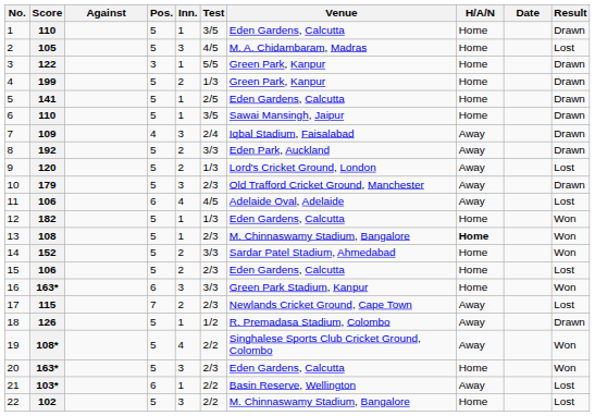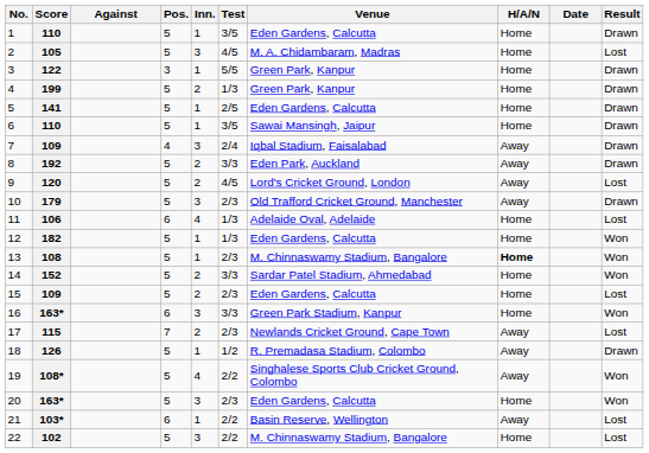 <table class="wikitable plainrowheaders sortable ">
 <tr>
 <th scope="col" style="width:30px;">No.</th>
 <th scope="col" style="width:40px;">Score</th>
 <th scope="col" style="width:120px;">Against</th>
 <th scope="col" style="width:30px;">Pos.</th>
 <th scope="col" style="width:30px;">Inn.</th>
 <th scope="col" style="width:30px;">Test</th>
 <th scope="col" style="width:350px;">Venue</th>
 <th scope="col" style="width:65px;">H/A/N</th>
 <th scope="col" style="width:65px;">Date</th>
 <th scope="col" style="width:25px;">Result</th>
 </tr>
 <tr>
 <td>1</td>
 <th scope="row"> 110</th>
 <td></td>
 <td>5</td>
 <td>1</td>
 <td>3/5</td>
 <td><a href='#'>Eden Gardens</a>, <a href='#'>Calcutta</a></td>
 <td>Home</td>
 <td></td>
 <td>Drawn</td>
 </tr>
 <tr>
 <td>2</td>
 <th scope="row"> 105</th>
 <td></td>
 <td>5</td>
 <td>3</td>
 <td>4/5</td>
 <td><a href='#'>M. A. Chidambaram</a>, <a href='#'>Madras</a></td>
 <td>Home</td>
 <td></td>
 <td>Lost</td>
 </tr>
 <tr>
 <td>3</td>
 <th scope="row"> 122</th>
 <td></td>
 <td>3</td>
 <td>1</td>
 <td>5/5</td>
 <td><a href='#'>Green Park</a>, <a href='#'>Kanpur</a></td>
 <td>Home</td>
 <td></td>
 <td>Drawn</td>
 </tr>
 <tr>
 <td>4</td>
 <th scope="row"> 199</th>
 <td></td>
 <td>5</td>
 <td>2</td>
 <td>1/3</td>
 <td><a href='#'>Green Park</a>, <a href='#'>Kanpur</a></td>
 <td>Home</td>
 <td></td>
 <td>Drawn</td>
 </tr>
 <tr>
 <td>5</td>
 <th scope="row"> 141</th>
 <td></td>
 <td>5</td>
 <td>1</td>
 <td>2/5</td>
 <td><a href='#'>Eden Gardens</a>, <a href='#'>Calcutta</a></td>
 <td>Home</td>
 <td></td>
 <td>Drawn</td>
 </tr>
 <tr>
 <td>6</td>
 <th scope="row"> 110</th>
 <td></td>
 <td>5</td>
 <td>1</td>
 <td>3/5</td>
 <td><a href='#'>Sawai Mansingh</a>, <a href='#'>Jaipur</a></td>
 <td>Home</td>
 <td></td>
 <td>Drawn</td>
 </tr>
 <tr>
 <td>7</td>
 <th scope="row"> 109</th>
 <td></td>
 <td>4</td>
 <td>3</td>
 <td>2/4</td>
 <td><a href='#'>Iqbal Stadium</a>, <a href='#'>Faisalabad</a></td>
 <td>Away</td>
 <td></td>
 <td>Drawn</td>
 </tr>
 <tr>
 <td>8</td>
 <th scope="row"> 192 </th>
 <td></td>
 <td>5</td>
 <td>2</td>
 <td>3/3</td>
 <td><a href='#'>Eden Park</a>, <a href='#'>Auckland</a></td>
 <td>Away</td>
 <td></td>
 <td>Drawn</td>
 </tr>
 <tr>
 <td>9</td>
 <th scope="row"> 120</th>
 <td></td>
 <td>5</td>
 <td>2</td>
-<td>1/3</td>
+<td>4/5</td>
 <td><a href='#'>Lord's Cricket Ground</a>, <a href='#'>London</a></td>
 <td>Away</td>
 <td></td>
 <td>Lost</td>
 </tr>
 <tr>
 <td>10</td>
 <th scope="row"> 179 </th>
 <td></td>
 <td>5</td>
 <td>3</td>
 <td>2/3</td>
 <td><a href='#'>Old Trafford Cricket Ground</a>, <a href='#'>Manchester</a></td>
 <td>Away</td>
 <td></td>
 <td>Drawn</td>
 </tr>
 <tr>
 <td>11</td>
 <th scope="row"> 106 </th>
 <td></td>
 <td>6</td>
 <td>4</td>
-<td>4/5</td>
+<td>1/3</td>
 <td><a href='#'>Adelaide Oval</a>, <a href='#'>Adelaide</a></td>
-<td>Away</td>
+<td>Home</td>
 <td></td>
 <td>Lost</td>
 </tr>
 <tr>
 <td>12</td>
 <th scope="row"> 182  </th>
 <td></td>
 <td>5</td>
 <td>1</td>
 <td>1/3</td>
 <td><a href='#'>Eden Gardens</a>, <a href='#'>Calcutta</a></td>
 <td>Home</td>
 <td></td>
 <td>Won</td>
 </tr>
 <tr>
 <td>13</td>
 <th scope="row"> 108  </th>
 <td></td>
 <td>5</td>
 <td>1</td>
 <td>2/3</td>
 <td><a href='#'>M. Chinnaswamy Stadium</a>, <a href='#'>Bangalore</a></td>
 <td><strong>Home</strong></td>
 <td></td>
 <td>Won</td>
 </tr>
 <tr>
 <td>14</td>
 <th scope="row"> 152  </th>
 <td></td>
 <td>5</td>
 <td>2</td>
 <td>3/3</td>
 <td><a href='#'>Sardar Patel Stadium</a>, <a href='#'>Ahmedabad</a></td>
 <td>Home</td>
 <td></td>
 <td>Won</td>
 </tr>
 <tr>
 <td>15</td>
-<th scope="row"> 106</th>
+<th scope="row"> 109</th>
 <td></td>
 <td>5</td>
 <td>2</td>
 <td>2/3</td>
 <td><a href='#'>Eden Gardens</a>, <a href='#'>Calcutta</a></td>
 <td>Home</td>
 <td></td>
 <td>Lost</td>
 </tr>
 <tr>
 <td>16</td>
 <th scope="row"> 163* </th>
 <td></td>
 <td>6</td>
 <td>3</td>
 <td>3/3</td>
 <td><a href='#'>Green Park Stadium</a>, <a href='#'>Kanpur</a></td>
 <td>Home</td>
 <td></td>
 <td>Won</td>
 </tr>
 <tr>
 <td>17</td>
 <th scope="row"> 115</th>
 <td></td>
 <td>7</td>
 <td>2</td>
 <td>2/3</td>
 <td><a href='#'>Newlands Cricket Ground</a>, <a href='#'>Cape Town</a></td>
 <td>Away</td>
 <td></td>
 <td>Lost</td>
 </tr>
 <tr>
 <td>18</td>
 <th scope="row"> 126</th>
 <td></td>
 <td>5</td>
 <td>1</td>
 <td>1/2</td>
 <td><a href='#'>R. Premadasa Stadium</a>, <a href='#'>Colombo</a></td>
 <td>Away</td>
 <td></td>
 <td>Drawn</td>
 </tr>
 <tr>
 <td>19</td>
 <th scope="row"> 108*</th>
 <td></td>
 <td>5</td>
 <td>4</td>
 <td>2/2</td>
 <td><a href='#'>Singhalese Sports Club Cricket Ground</a>, <a href='#'>Colombo</a></td>
 <td>Away</td>
 <td></td>
 <td>Won</td>
 </tr>
 <tr>
 <td>20</td>
 <th scope="row"> 163* </th>
 <td></td>
 <td>5</td>
 <td>3</td>
 <td>2/3</td>
 <td><a href='#'>Eden Gardens</a>, <a href='#'>Calcutta</a></td>
 <td>Home</td>
 <td></td>
 <td>Won</td>
 </tr>
 <tr>
 <td>21</td>
 <th scope="row"> 103* </th>
 <td></td>
 <td>6</td>
 <td>1</td>
 <td>2/2</td>
 <td><a href='#'>Basin Reserve</a>, <a href='#'>Wellington</a></td>
 <td>Away</td>
 <td></td>
 <td>Lost</td>
 </tr>
 <tr>
 <td>22</td>
 <th scope="row"> 102</th>
 <td></td>
 <td>5</td>
 <td>3</td>
 <td>2/2</td>
 <td><a href='#'>M. Chinnaswamy Stadium</a>, <a href='#'>Bangalore</a></td>
 <td>Home</td>
 <td></td>
 <td>Lost</td>
 </tr>
 </table>
